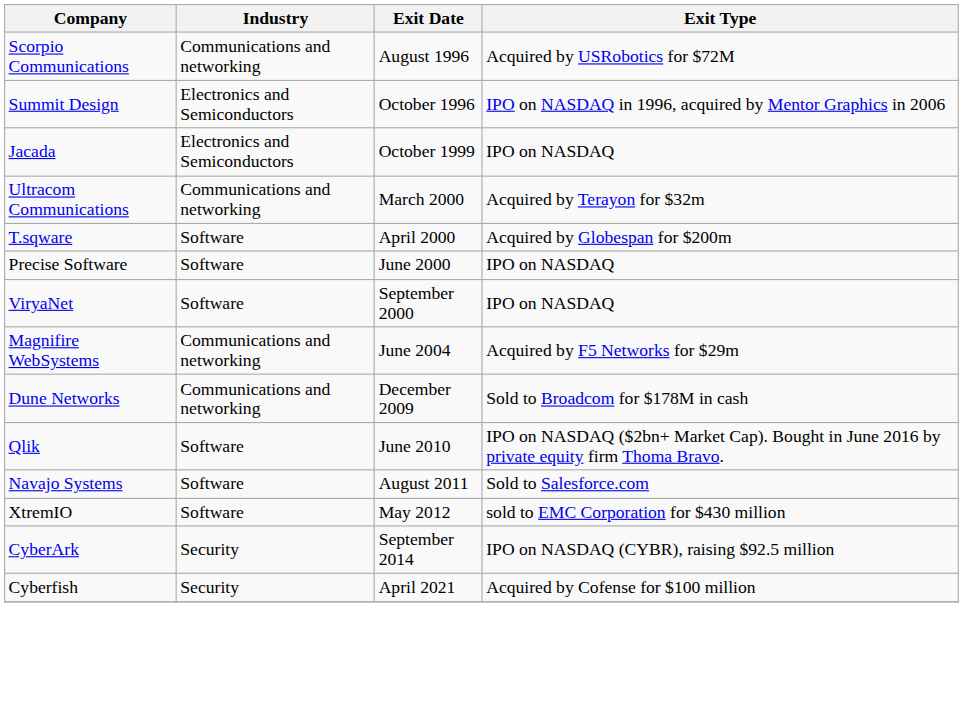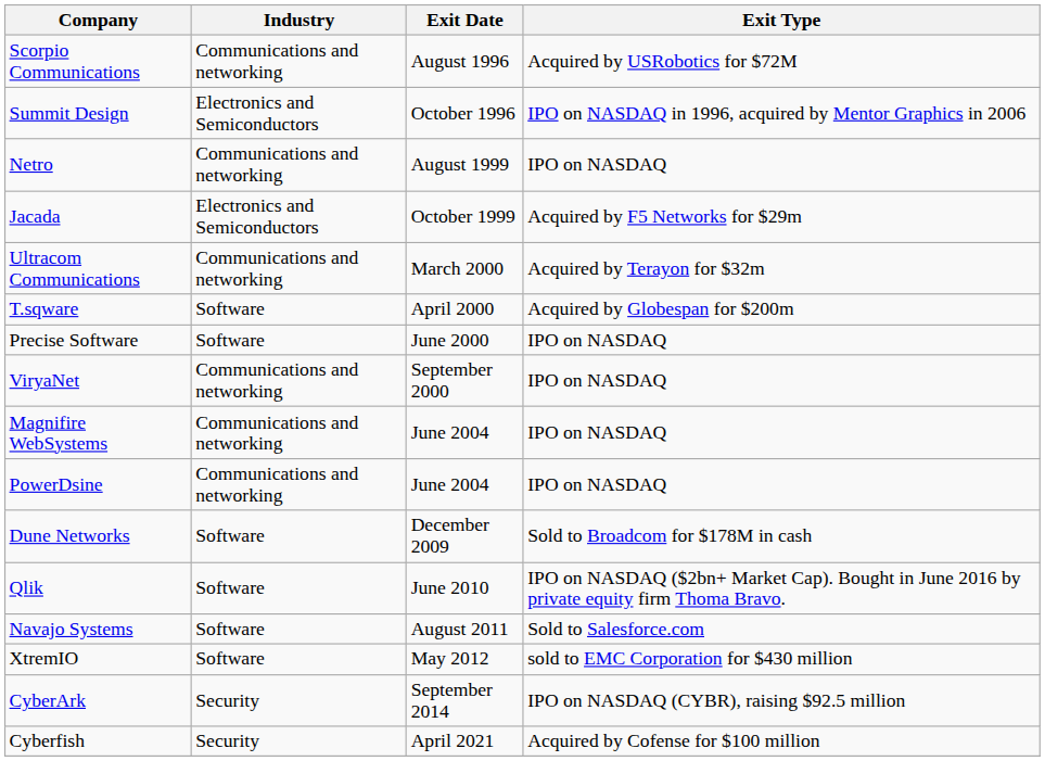 <table class="wikitable">
 <tr>
 <th>Company</th>
 <th>Industry</th>
 <th>Exit Date</th>
 <th>Exit Type</th>
 </tr>
 <tr>
 <td><a href='#'>Scorpio Communications</a></td>
 <td>Communications and networking</td>
 <td>August 1996</td>
 <td>Acquired by <a href='#'>USRobotics</a> for $72M</td>
 </tr>
 <tr>
 <td><a href='#'>Summit Design</a></td>
 <td>Electronics and Semiconductors</td>
 <td>October 1996</td>
 <td><a href='#'>IPO</a> on <a href='#'>NASDAQ</a> in 1996, acquired by <a href='#'>Mentor Graphics</a> in 2006</td>
 </tr>
 <tr>
+<td><a href='#'>Netro</a></td>
+<td>Communications and networking</td>
+<td>August 1999</td>
+<td>IPO on NASDAQ</td>
+</tr>
+<tr>
 <td><a href='#'>Jacada</a></td>
 <td>Electronics and Semiconductors</td>
 <td>October 1999</td>
-<td>IPO on NASDAQ</td>
+<td>Acquired by <a href='#'>F5 Networks</a> for $29m</td>
 </tr>
 <tr>
 <td><a href='#'>Ultracom Communications</a></td>
 <td>Communications and networking</td>
 <td>March 2000</td>
 <td>Acquired by <a href='#'>Terayon</a> for $32m</td>
 </tr>
 <tr>
 <td><a href='#'>T.sqware</a></td>
 <td>Software</td>
 <td>April 2000</td>
 <td>Acquired by <a href='#'>Globespan</a> for $200m</td>
 </tr>
 <tr>
 <td>Precise Software</td>
 <td>Software</td>
 <td>June 2000</td>
 <td>IPO on NASDAQ</td>
 </tr>
 <tr>
 <td><a href='#'>ViryaNet</a></td>
-<td>Software</td>
+<td>Communications and networking</td>
 <td>September 2000</td>
 <td>IPO on NASDAQ</td>
 </tr>
 <tr>
 <td><a href='#'>Magnifire WebSystems</a></td>
 <td>Communications and networking</td>
 <td>June 2004</td>
-<td>Acquired by <a href='#'>F5 Networks</a> for $29m</td>
+<td>IPO on NASDAQ</td>
+</tr>
+<tr>
+<td><a href='#'>PowerDsine</a></td>
+<td>Communications and networking</td>
+<td>June 2004</td>
+<td>IPO on NASDAQ</td>
 </tr>
 <tr>
 <td><a href='#'>Dune Networks</a></td>
-<td>Communications and networking</td>
+<td>Software</td>
 <td>December 2009</td>
 <td>Sold to <a href='#'>Broadcom</a> for $178M in cash</td>
 </tr>
 <tr>
 <td><a href='#'>Qlik</a></td>
 <td>Software</td>
 <td>June 2010</td>
 <td>IPO on NASDAQ ($2bn+ Market Cap). Bought in June 2016 by <a href='#'>private equity</a> firm <a href='#'>Thoma Bravo</a>.</td>
 </tr>
 <tr>
 <td><a href='#'>Navajo Systems</a></td>
 <td>Software</td>
 <td>August 2011</td>
 <td>Sold to <a href='#'>Salesforce.com</a></td>
 </tr>
 <tr>
 <td>XtremIO</td>
 <td>Software</td>
 <td>May 2012</td>
 <td>sold to <a href='#'>EMC Corporation</a> for $430 million </td>
 </tr>
 <tr>
 <td><a href='#'>CyberArk</a></td>
 <td>Security</td>
 <td>September 2014</td>
 <td>IPO on NASDAQ (CYBR), raising $92.5 million </td>
 </tr>
 <tr>
 <td>Cyberfish</td>
 <td>Security</td>
 <td>April 2021</td>
 <td>Acquired by Cofense for $100 million </td>
 </tr>
 <tr>
 </tr>
 </table>
